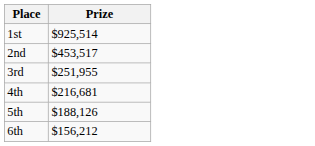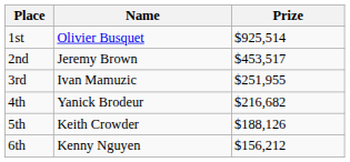 <table class="wikitable">
 <tr>
 <th width="50">Place</th>
+<th width="200">Name</th>
 <th width="125">Prize</th>
 </tr>
 <tr>
 <td>1st</td>
+<td><a href='#'>Olivier Busquet</a></td>
 <td>$925,514</td>
 </tr>
 <tr>
 <td>2nd</td>
+<td>Jeremy Brown</td>
 <td>$453,517</td>
 </tr>
 <tr>
 <td>3rd</td>
+<td>Ivan Mamuzic</td>
 <td>$251,955</td>
 </tr>
 <tr>
 <td>4th</td>
-<td>$216,681</td>
+<td>Yanick Brodeur</td>
+<td>$216,682</td>
 </tr>
 <tr>
 <td>5th</td>
+<td>Keith Crowder</td>
 <td>$188,126</td>
 </tr>
 <tr>
 <td>6th</td>
+<td>Kenny Nguyen</td>
 <td>$156,212</td>
 </tr>
 </table>
